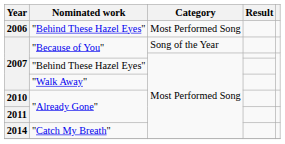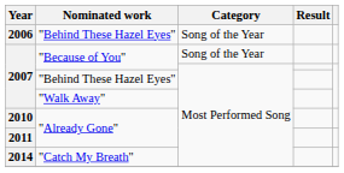 <table class="wikitable plainrowheaders">
 <tr>
 <th>Year</th>
 <th>Nominated work</th>
 <th>Category</th>
 <th>Result</th>
 <th></th>
 </tr>
 <tr>
 <th scope="row">2006</th>
 <td>"<a href='#'>Behind These Hazel Eyes</a>"</td>
-<td>Most Performed Song</td>
+<td>Song of the Year</td>
 <td></td>
 <td align="center"></td>
 </tr>
 <tr>
 <th scope="row" rowspan="4">2007</th>
 <td rowspan="2">"<a href='#'>Because of You</a>"</td>
 <td>Song of the Year</td>
 <td></td>
 <td align="center"></td>
 </tr>
 <tr>
 <td rowspan="6">Most Performed Song</td>
 <td></td>
 <td align="center" rowspan="3"></td>
 </tr>
 <tr>
 <td>"Behind These Hazel Eyes"</td>
 <td></td>
 </tr>
 <tr>
 <td>"<a href='#'>Walk Away</a>"</td>
 <td></td>
 </tr>
 <tr>
 <th scope="row" align="center">2010</th>
 <td rowspan="2">"<a href='#'>Already Gone</a>"</td>
 <td></td>
 <td align="center"></td>
 </tr>
 <tr>
 <th scope="row" align="center">2011</th>
 <td></td>
 <td align="center"></td>
 </tr>
 <tr>
 <th scope="row" align="center">2014</th>
 <td>"<a href='#'>Catch My Breath</a>"</td>
 <td></td>
 <td align="center"></td>
 </tr>
 <tr>
 </tr>
 </table>
